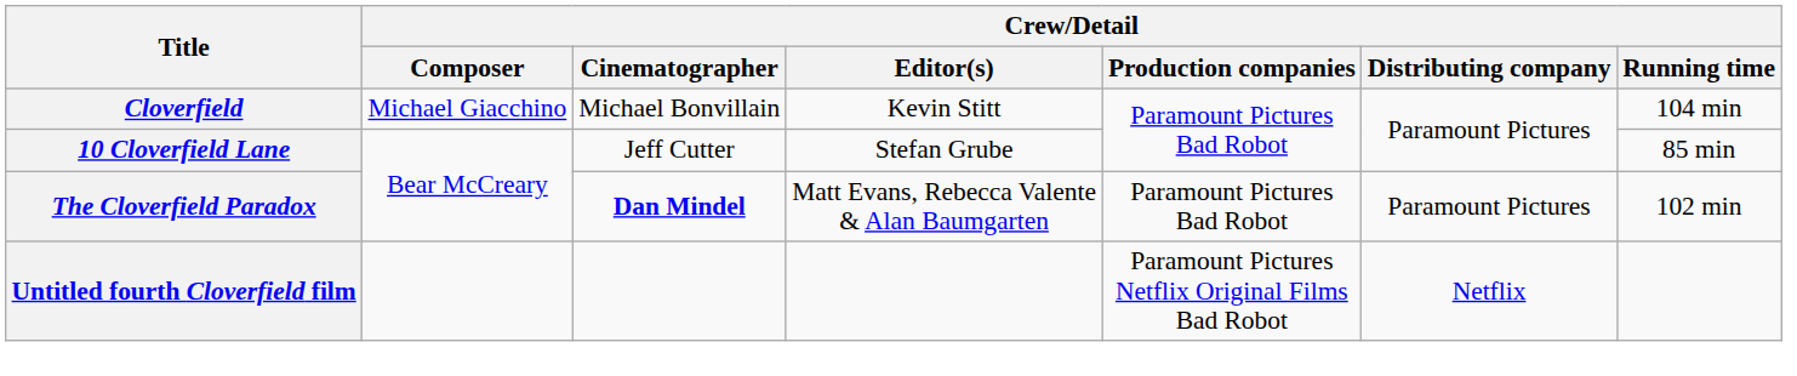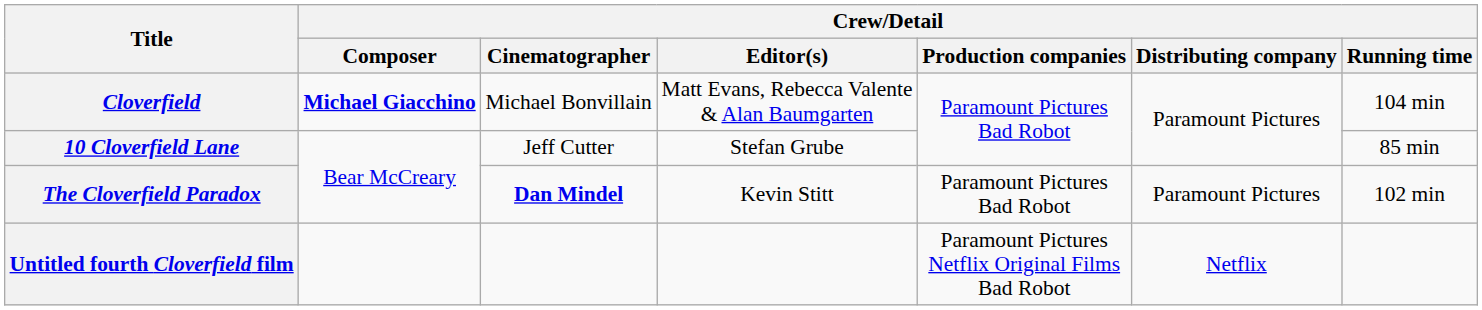 <table class="wikitable plainrowheaders" style="text-align:center">
 <tr>
 <th rowspan="2">Title</th>
 <th colspan="7">Crew/Detail</th>
 </tr>
 <tr>
 <th>Composer</th>
 <th>Cinematographer</th>
 <th>Editor(s)</th>
 <th>Production companies</th>
 <th>Distributing company</th>
 <th>Running time</th>
 </tr>
 <tr>
 <th><em><a href='#'>Cloverfield</a></em></th>
-<td><a href='#'>Michael Giacchino</a></td>
+<td><strong><a href='#'>Michael Giacchino</a></strong></td>
 <td>Michael Bonvillain</td>
-<td>Kevin Stitt</td>
+<td>Matt Evans, Rebecca Valente <br>& <a href='#'>Alan Baumgarten</a></td>
 <td rowspan="2"><a href='#'>Paramount Pictures</a><br><a href='#'>Bad Robot</a></td>
 <td rowspan="2">Paramount Pictures</td>
 <td>104 min</td>
 </tr>
 <tr>
 <th><em><a href='#'>10 Cloverfield Lane</a></em></th>
 <td rowspan="2"><a href='#'>Bear McCreary</a></td>
 <td>Jeff Cutter</td>
 <td>Stefan Grube</td>
 <td>85 min</td>
 </tr>
 <tr>
 <th><em><a href='#'>The Cloverfield Paradox</a></em></th>
 <td><strong><a href='#'>Dan Mindel</a></strong></td>
-<td>Matt Evans, Rebecca Valente <br>& <a href='#'>Alan Baumgarten</a></td>
+<td>Kevin Stitt</td>
 <td>Paramount Pictures<br>Bad Robot</td>
 <td>Paramount Pictures</td>
 <td>102 min</td>
 </tr>
 <tr>
 <th><a href='#'>Untitled fourth <em>Cloverfield</em> film</a></th>
 <td></td>
 <td></td>
 <td></td>
 <td>Paramount Pictures<br><a href='#'>Netflix Original Films</a><br>Bad Robot</td>
 <td><a href='#'>Netflix</a></td>
 <td></td>
 </tr>
 </table>
